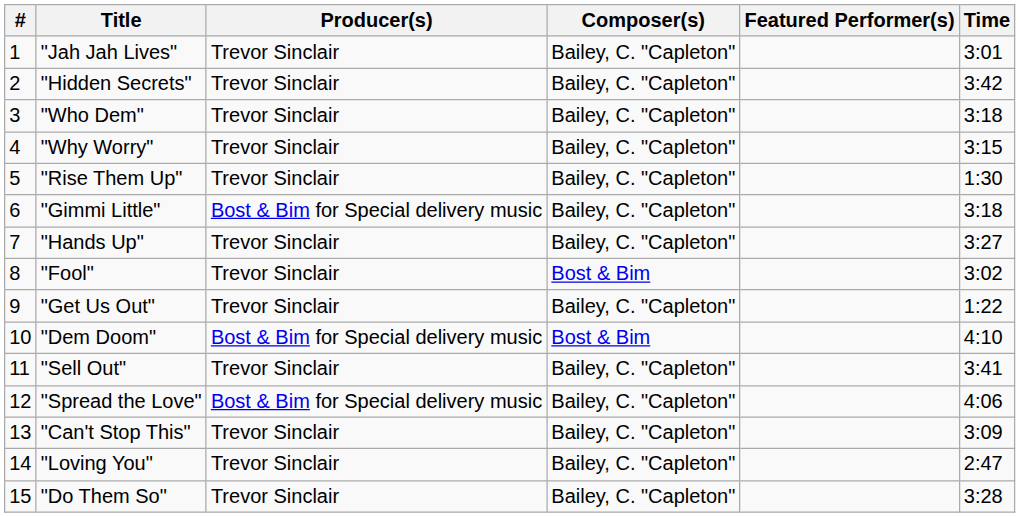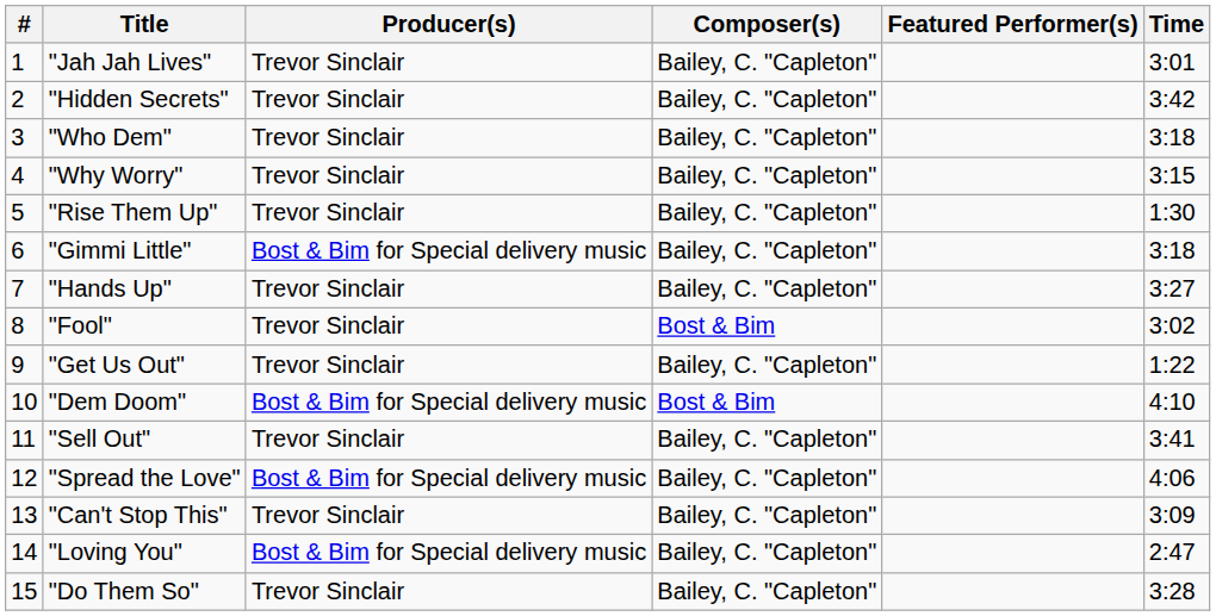 <table class="wikitable">
 <tr>
 <th align="center">#</th>
 <th align="center">Title</th>
 <th align="center">Producer(s)</th>
 <th align="center">Composer(s)</th>
 <th align="center">Featured Performer(s)</th>
 <th align="center">Time</th>
 </tr>
 <tr>
 <td>1</td>
 <td>"Jah Jah Lives"</td>
 <td>Trevor Sinclair</td>
 <td>Bailey, C. "Capleton"</td>
 <td></td>
 <td>3:01</td>
 </tr>
 <tr>
 <td>2</td>
 <td>"Hidden Secrets"</td>
 <td>Trevor Sinclair</td>
 <td>Bailey, C. "Capleton"</td>
 <td></td>
 <td>3:42</td>
 </tr>
 <tr>
 <td>3</td>
 <td>"Who Dem"</td>
 <td>Trevor Sinclair</td>
 <td>Bailey, C. "Capleton"</td>
 <td></td>
 <td>3:18</td>
 </tr>
 <tr>
 <td>4</td>
 <td>"Why Worry"</td>
 <td>Trevor Sinclair</td>
 <td>Bailey, C. "Capleton"</td>
 <td></td>
 <td>3:15</td>
 </tr>
 <tr>
 <td>5</td>
 <td>"Rise Them Up"</td>
 <td>Trevor Sinclair</td>
 <td>Bailey, C. "Capleton"</td>
 <td></td>
 <td>1:30</td>
 </tr>
 <tr>
 <td>6</td>
 <td>"Gimmi Little"</td>
 <td><a href='#'>Bost & Bim</a> for Special delivery music</td>
 <td>Bailey, C. "Capleton"</td>
 <td></td>
 <td>3:18</td>
 </tr>
 <tr>
 <td>7</td>
 <td>"Hands Up"</td>
 <td>Trevor Sinclair</td>
 <td>Bailey, C. "Capleton"</td>
 <td></td>
 <td>3:27</td>
 </tr>
 <tr>
 <td>8</td>
 <td>"Fool"</td>
 <td>Trevor Sinclair</td>
 <td><a href='#'>Bost & Bim</a></td>
 <td></td>
 <td>3:02</td>
 </tr>
 <tr>
 <td>9</td>
 <td>"Get Us Out"</td>
 <td>Trevor Sinclair</td>
 <td>Bailey, C. "Capleton"</td>
 <td></td>
 <td>1:22</td>
 </tr>
 <tr>
 <td>10</td>
 <td>"Dem Doom"</td>
 <td><a href='#'>Bost & Bim</a> for Special delivery music</td>
 <td><a href='#'>Bost & Bim</a></td>
 <td></td>
 <td>4:10</td>
 </tr>
 <tr>
 <td>11</td>
 <td>"Sell Out"</td>
 <td>Trevor Sinclair</td>
 <td>Bailey, C. "Capleton"</td>
 <td></td>
 <td>3:41</td>
 </tr>
 <tr>
 <td>12</td>
 <td>"Spread the Love"</td>
 <td><a href='#'>Bost & Bim</a> for Special delivery music</td>
 <td>Bailey, C. "Capleton"</td>
 <td></td>
 <td>4:06</td>
 </tr>
 <tr>
 <td>13</td>
 <td>"Can't Stop This"</td>
 <td>Trevor Sinclair</td>
 <td>Bailey, C. "Capleton"</td>
 <td></td>
 <td>3:09</td>
 </tr>
 <tr>
 <td>14</td>
 <td>"Loving You"</td>
-<td>Trevor Sinclair</td>
+<td><a href='#'>Bost & Bim</a> for Special delivery music</td>
 <td>Bailey, C. "Capleton"</td>
 <td></td>
 <td>2:47</td>
 </tr>
 <tr>
 <td>15</td>
 <td>"Do Them So"</td>
 <td>Trevor Sinclair</td>
 <td>Bailey, C. "Capleton"</td>
 <td></td>
 <td>3:28</td>
 </tr>
 </table>
